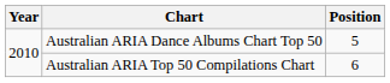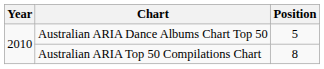 <table class="wikitable sortable">
 <tr>
 <th style="text-align:center;">Year</th>
 <th style="text-align:center;">Chart</th>
 <th style="text-align:center;">Position</th>
 </tr>
 <tr>
 <td style="text-align:center;" rowspan="3">2010</td>
 <td align="left">Australian ARIA Dance Albums Chart Top 50</td>
 <td style="text-align:center;">5</td>
 </tr>
 <tr>
 <td align="left">Australian ARIA Top 50 Compilations Chart</td>
-<td style="text-align:center;">6</td>
+<td style="text-align:center;">8</td>
 </tr>
 </table>
